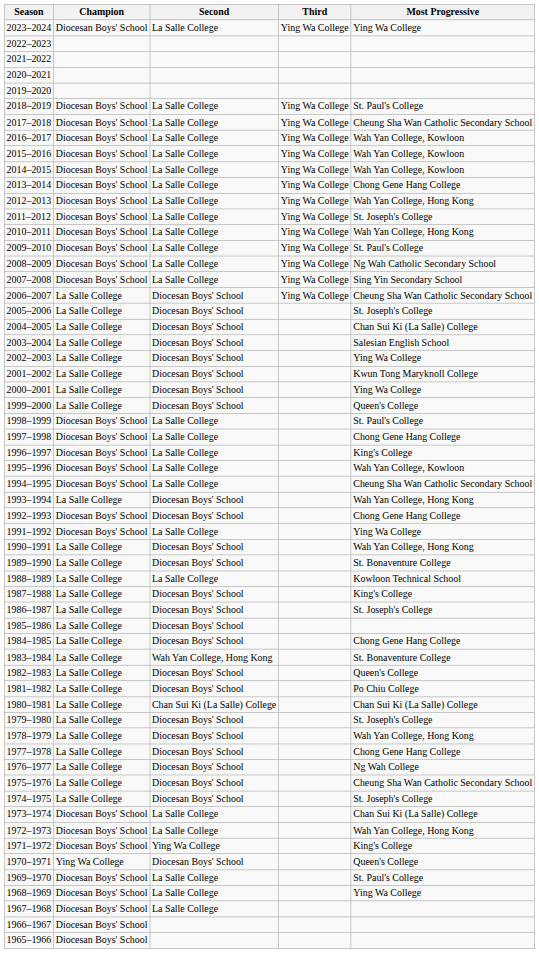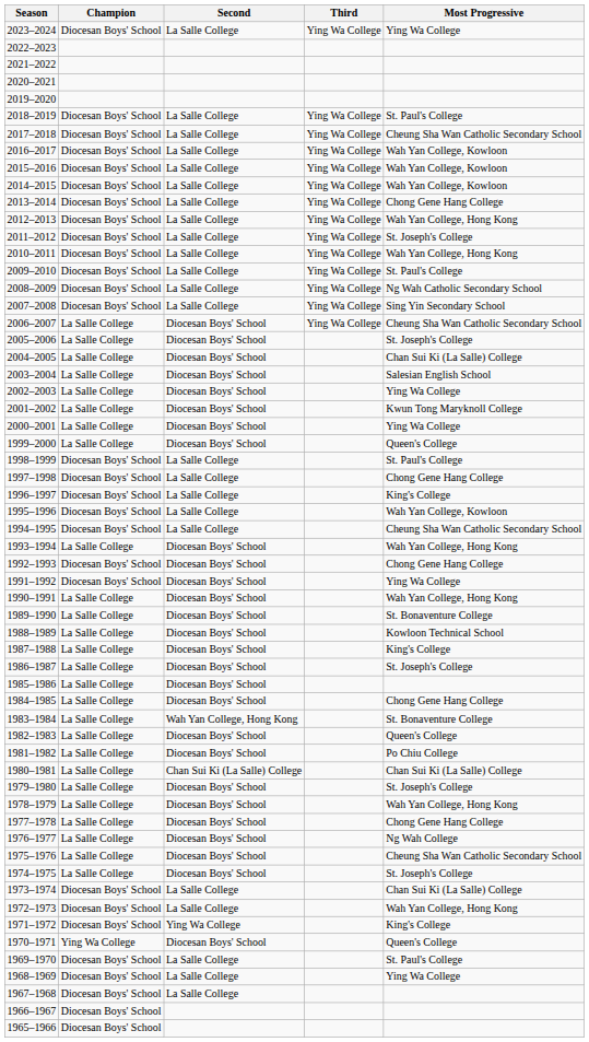 <table class="wikitable">
 <tr>
 <th>Season</th>
 <th>Champion</th>
 <th>Second</th>
 <th>Third</th>
 <th>Most Progressive</th>
 </tr>
 <tr>
 <td>2023–2024</td>
 <td>Diocesan Boys' School</td>
 <td>La Salle College</td>
 <td>Ying Wa College</td>
 <td>Ying Wa College</td>
 </tr>
 <tr>
 <td>2022–2023</td>
 <td></td>
 <td></td>
 <td></td>
 <td></td>
 </tr>
 <tr>
 <td>2021–2022</td>
 <td></td>
 <td></td>
 <td></td>
 <td></td>
 </tr>
 <tr>
 <td>2020–2021</td>
 <td></td>
 <td></td>
 <td></td>
 <td></td>
 </tr>
 <tr>
 <td>2019–2020</td>
 <td></td>
 <td></td>
 <td></td>
 <td></td>
 </tr>
 <tr>
 <td>2018–2019</td>
 <td>Diocesan Boys' School</td>
 <td>La Salle College</td>
 <td>Ying Wa College</td>
 <td>St. Paul's College</td>
 </tr>
 <tr>
 <td>2017–2018</td>
 <td>Diocesan Boys' School</td>
 <td>La Salle College</td>
 <td>Ying Wa College</td>
 <td>Cheung Sha Wan Catholic Secondary School</td>
 </tr>
 <tr>
 <td>2016–2017</td>
 <td>Diocesan Boys' School</td>
 <td>La Salle College</td>
 <td>Ying Wa College</td>
 <td>Wah Yan College, Kowloon</td>
 </tr>
 <tr>
 <td>2015–2016</td>
 <td>Diocesan Boys' School</td>
 <td>La Salle College</td>
 <td>Ying Wa College</td>
 <td>Wah Yan College, Kowloon</td>
 </tr>
 <tr>
 <td>2014–2015</td>
 <td>Diocesan Boys' School</td>
 <td>La Salle College</td>
 <td>Ying Wa College</td>
 <td>Wah Yan College, Kowloon</td>
 </tr>
 <tr>
 <td>2013–2014</td>
 <td>Diocesan Boys' School</td>
 <td>La Salle College</td>
 <td>Ying Wa College</td>
 <td>Chong Gene Hang College</td>
 </tr>
 <tr>
 <td>2012–2013</td>
 <td>Diocesan Boys' School</td>
 <td>La Salle College</td>
 <td>Ying Wa College</td>
 <td>Wah Yan College, Hong Kong</td>
 </tr>
 <tr>
 <td>2011–2012</td>
 <td>Diocesan Boys' School</td>
 <td>La Salle College</td>
 <td>Ying Wa College</td>
 <td>St. Joseph's College</td>
 </tr>
 <tr>
 <td>2010–2011</td>
 <td>Diocesan Boys' School</td>
 <td>La Salle College</td>
 <td>Ying Wa College</td>
 <td>Wah Yan College, Hong Kong</td>
 </tr>
 <tr>
 <td>2009–2010</td>
 <td>Diocesan Boys' School</td>
 <td>La Salle College</td>
 <td>Ying Wa College</td>
 <td>St. Paul's College</td>
 </tr>
 <tr>
 <td>2008–2009</td>
 <td>Diocesan Boys' School</td>
 <td>La Salle College</td>
 <td>Ying Wa College</td>
 <td>Ng Wah Catholic Secondary School</td>
 </tr>
 <tr>
 <td>2007–2008</td>
 <td>Diocesan Boys' School</td>
 <td>La Salle College</td>
 <td>Ying Wa College</td>
 <td>Sing Yin Secondary School</td>
 </tr>
 <tr>
 <td>2006–2007</td>
 <td>La Salle College</td>
 <td>Diocesan Boys' School</td>
 <td>Ying Wa College</td>
 <td>Cheung Sha Wan Catholic Secondary School</td>
 </tr>
 <tr>
 <td>2005–2006</td>
 <td>La Salle College</td>
 <td>Diocesan Boys' School</td>
 <td></td>
 <td>St. Joseph's College</td>
 </tr>
 <tr>
 <td>2004–2005</td>
 <td>La Salle College</td>
 <td>Diocesan Boys' School</td>
 <td></td>
 <td>Chan Sui Ki (La Salle) College</td>
 </tr>
 <tr>
 <td>2003–2004</td>
 <td>La Salle College</td>
 <td>Diocesan Boys' School</td>
 <td></td>
 <td>Salesian English School</td>
 </tr>
 <tr>
 <td>2002–2003</td>
 <td>La Salle College</td>
 <td>Diocesan Boys' School</td>
 <td></td>
 <td>Ying Wa College</td>
 </tr>
 <tr>
 <td>2001–2002</td>
 <td>La Salle College</td>
 <td>Diocesan Boys' School</td>
 <td></td>
 <td>Kwun Tong Maryknoll College</td>
 </tr>
 <tr>
 <td>2000–2001</td>
 <td>La Salle College</td>
 <td>Diocesan Boys' School</td>
 <td></td>
 <td>Ying Wa College</td>
 </tr>
 <tr>
 <td>1999–2000</td>
 <td>La Salle College</td>
 <td>Diocesan Boys' School</td>
 <td></td>
 <td>Queen's College</td>
 </tr>
 <tr>
 <td>1998–1999</td>
 <td>Diocesan Boys' School</td>
 <td>La Salle College</td>
 <td></td>
 <td>St. Paul's College</td>
 </tr>
 <tr>
 <td>1997–1998</td>
 <td>Diocesan Boys' School</td>
 <td>La Salle College</td>
 <td></td>
 <td>Chong Gene Hang College</td>
 </tr>
 <tr>
 <td>1996–1997</td>
 <td>Diocesan Boys' School</td>
 <td>La Salle College</td>
 <td></td>
 <td>King's College</td>
 </tr>
 <tr>
 <td>1995–1996</td>
 <td>Diocesan Boys' School</td>
 <td>La Salle College</td>
 <td></td>
 <td>Wah Yan College, Kowloon</td>
 </tr>
 <tr>
 <td>1994–1995</td>
 <td>Diocesan Boys' School</td>
 <td>La Salle College</td>
 <td></td>
 <td>Cheung Sha Wan Catholic Secondary School</td>
 </tr>
 <tr>
 <td>1993–1994</td>
 <td>La Salle College</td>
 <td>Diocesan Boys' School</td>
 <td></td>
 <td>Wah Yan College, Hong Kong</td>
 </tr>
 <tr>
 <td>1992–1993</td>
 <td>Diocesan Boys' School</td>
 <td>Diocesan Boys' School</td>
 <td></td>
 <td>Chong Gene Hang College</td>
 </tr>
 <tr>
 <td>1991–1992</td>
 <td>Diocesan Boys' School</td>
-<td>La Salle College</td>
+<td>Diocesan Boys' School</td>
 <td></td>
 <td>Ying Wa College</td>
 </tr>
 <tr>
 <td>1990–1991</td>
 <td>La Salle College</td>
 <td>Diocesan Boys' School</td>
 <td></td>
 <td>Wah Yan College, Hong Kong</td>
 </tr>
 <tr>
 <td>1989–1990</td>
 <td>La Salle College</td>
 <td>Diocesan Boys' School</td>
 <td></td>
 <td>St. Bonaventure College</td>
 </tr>
 <tr>
 <td>1988–1989</td>
 <td>La Salle College</td>
-<td>La Salle College</td>
+<td>Diocesan Boys' School</td>
 <td></td>
 <td>Kowloon Technical School</td>
 </tr>
 <tr>
 <td>1987–1988</td>
 <td>La Salle College</td>
 <td>Diocesan Boys' School</td>
 <td></td>
 <td>King's College</td>
 </tr>
 <tr>
 <td>1986–1987</td>
 <td>La Salle College</td>
 <td>Diocesan Boys' School</td>
 <td></td>
 <td>St. Joseph's College</td>
 </tr>
 <tr>
 <td>1985–1986</td>
 <td>La Salle College</td>
 <td>Diocesan Boys' School</td>
 <td></td>
 <td></td>
 </tr>
 <tr>
 <td>1984–1985</td>
 <td>La Salle College</td>
 <td>Diocesan Boys' School</td>
 <td></td>
 <td>Chong Gene Hang College</td>
 </tr>
 <tr>
 <td>1983–1984</td>
 <td>La Salle College</td>
 <td>Wah Yan College, Hong Kong</td>
 <td></td>
 <td>St. Bonaventure College</td>
 </tr>
 <tr>
 <td>1982–1983</td>
 <td>La Salle College</td>
 <td>Diocesan Boys' School</td>
 <td></td>
 <td>Queen's College</td>
 </tr>
 <tr>
 <td>1981–1982</td>
 <td>La Salle College</td>
 <td>Diocesan Boys' School</td>
 <td></td>
 <td>Po Chiu College</td>
 </tr>
 <tr>
 <td>1980–1981</td>
 <td>La Salle College</td>
 <td>Chan Sui Ki (La Salle) College</td>
 <td></td>
 <td>Chan Sui Ki (La Salle) College</td>
 </tr>
 <tr>
 <td>1979–1980</td>
 <td>La Salle College</td>
 <td>Diocesan Boys' School</td>
 <td></td>
 <td>St. Joseph's College</td>
 </tr>
 <tr>
 <td>1978–1979</td>
 <td>La Salle College</td>
 <td>Diocesan Boys' School</td>
 <td></td>
 <td>Wah Yan College, Hong Kong</td>
 </tr>
 <tr>
 <td>1977–1978</td>
 <td>La Salle College</td>
 <td>Diocesan Boys' School</td>
 <td></td>
 <td>Chong Gene Hang College</td>
 </tr>
 <tr>
 <td>1976–1977</td>
 <td>La Salle College</td>
 <td>Diocesan Boys' School</td>
 <td></td>
 <td>Ng Wah College</td>
 </tr>
 <tr>
 <td>1975–1976</td>
 <td>La Salle College</td>
 <td>Diocesan Boys' School</td>
 <td></td>
 <td>Cheung Sha Wan Catholic Secondary School</td>
 </tr>
 <tr>
 <td>1974–1975</td>
 <td>La Salle College</td>
 <td>Diocesan Boys' School</td>
 <td></td>
 <td>St. Joseph's College</td>
 </tr>
 <tr>
 <td>1973–1974</td>
 <td>Diocesan Boys' School</td>
 <td>La Salle College</td>
 <td></td>
 <td>Chan Sui Ki (La Salle) College</td>
 </tr>
 <tr>
 <td>1972–1973</td>
 <td>Diocesan Boys' School</td>
 <td>La Salle College</td>
 <td></td>
 <td>Wah Yan College, Hong Kong</td>
 </tr>
 <tr>
 <td>1971–1972</td>
 <td>Diocesan Boys' School</td>
 <td>Ying Wa College</td>
 <td></td>
 <td>King's College</td>
 </tr>
 <tr>
 <td>1970–1971</td>
 <td>Ying Wa College</td>
 <td>Diocesan Boys' School</td>
 <td></td>
 <td>Queen's College</td>
 </tr>
 <tr>
 <td>1969–1970</td>
 <td>Diocesan Boys' School</td>
 <td>La Salle College</td>
 <td></td>
 <td>St. Paul's College</td>
 </tr>
 <tr>
 <td>1968–1969</td>
 <td>Diocesan Boys' School</td>
 <td>La Salle College</td>
 <td></td>
 <td>Ying Wa College</td>
 </tr>
 <tr>
 <td>1967–1968</td>
 <td>Diocesan Boys' School</td>
 <td>La Salle College</td>
 <td></td>
 <td></td>
 </tr>
 <tr>
 <td>1966–1967</td>
 <td>Diocesan Boys' School</td>
 <td></td>
 <td></td>
 <td></td>
 </tr>
 <tr>
 <td>1965–1966</td>
 <td>Diocesan Boys' School</td>
 <td></td>
 <td></td>
 <td></td>
 </tr>
 </table>
